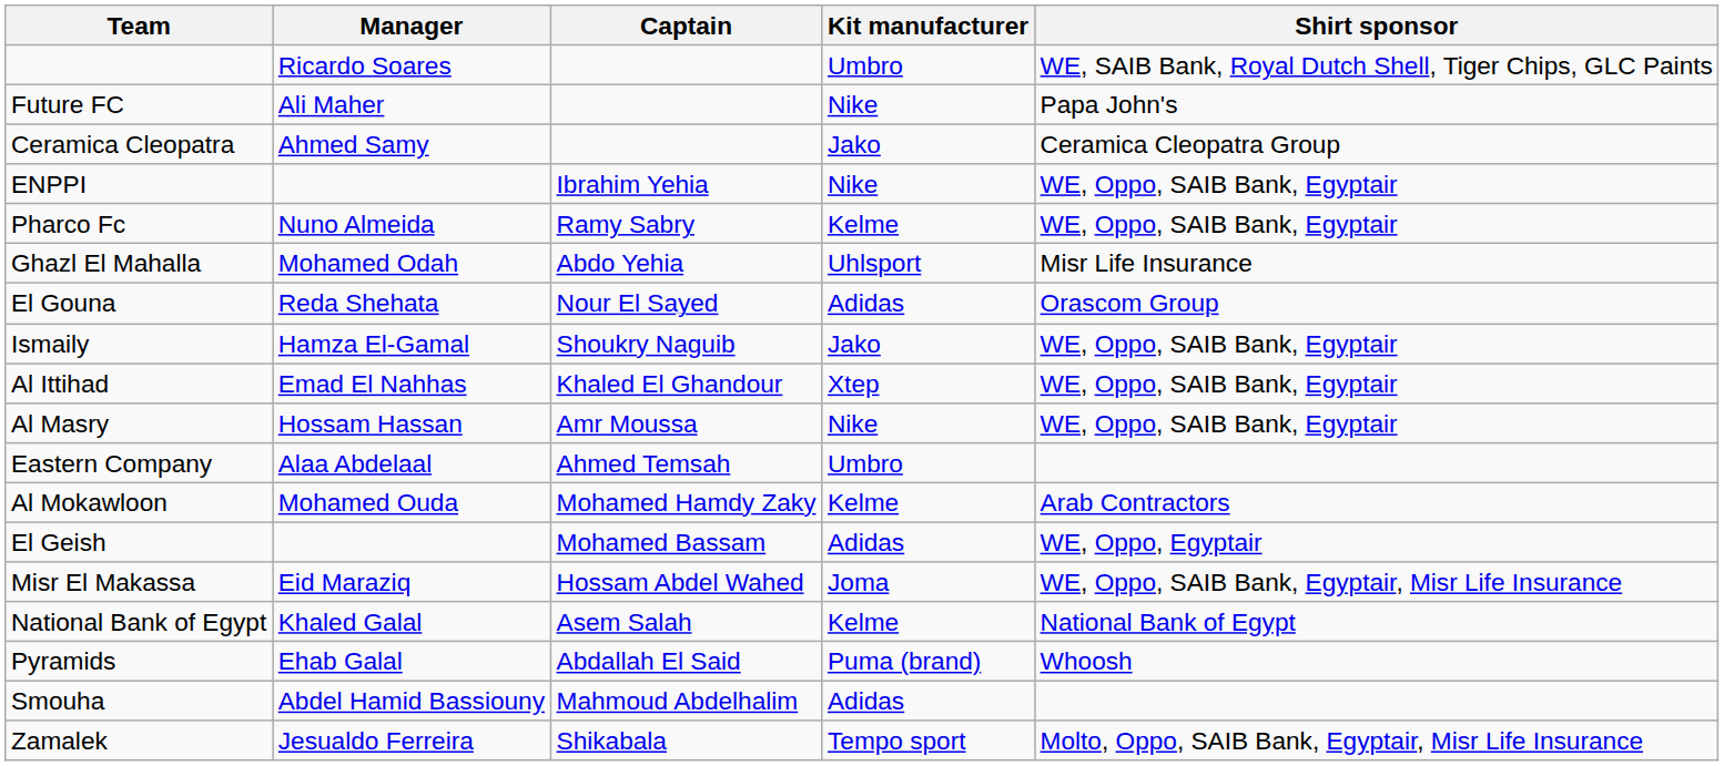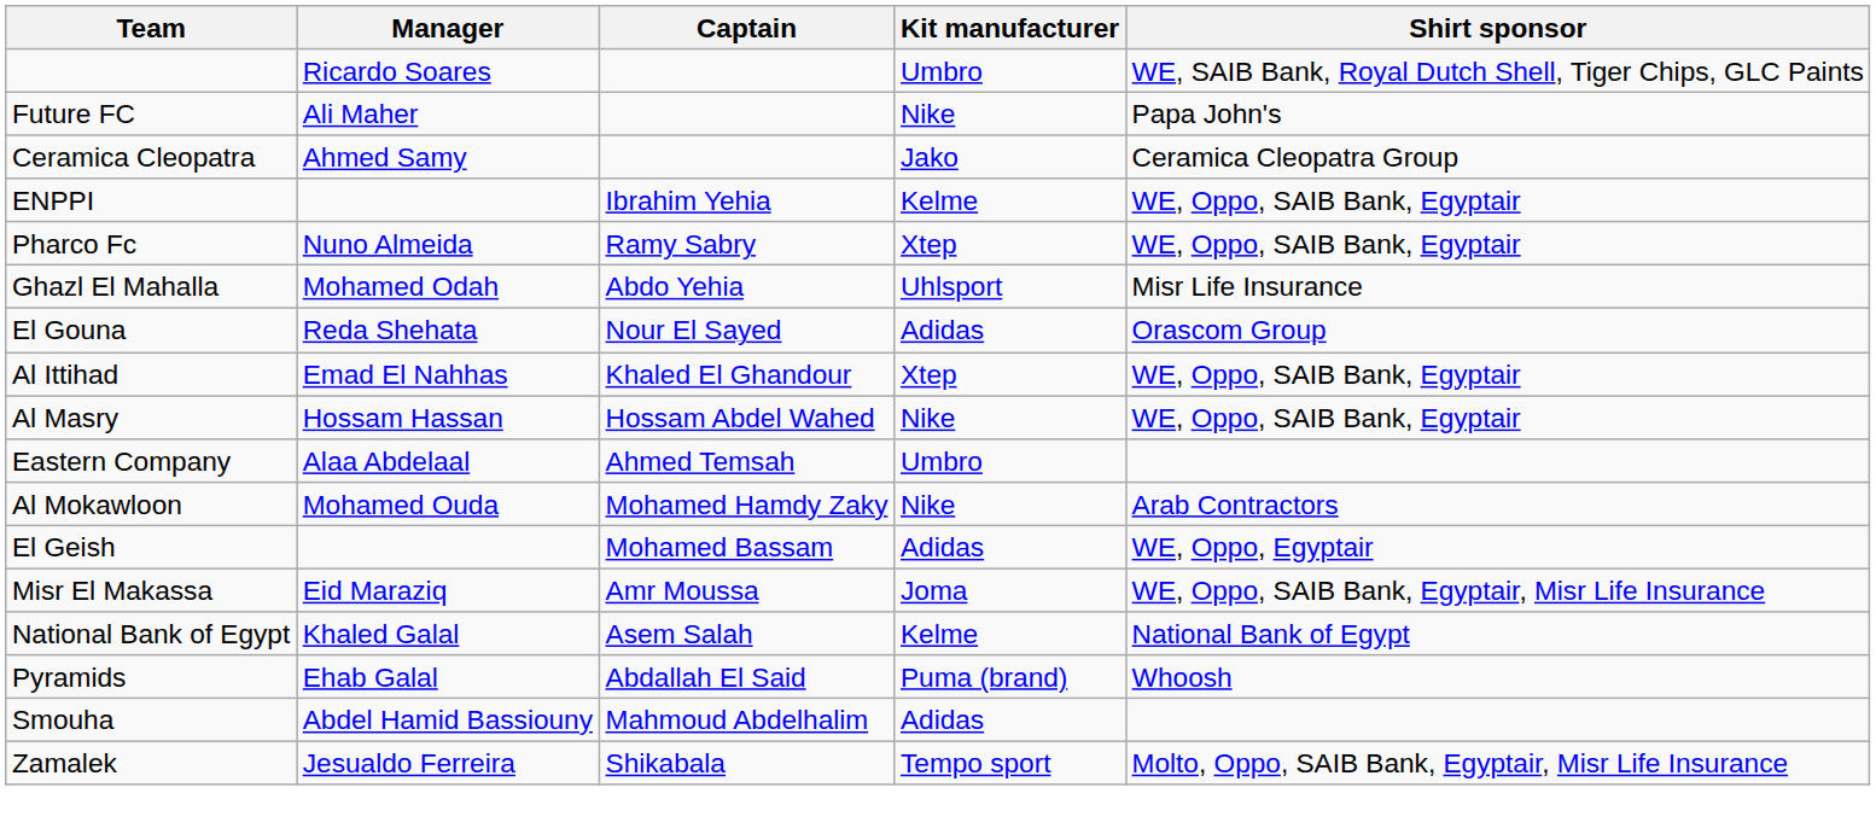 <table class="wikitable sortable" style="text-align:left; font-size:95%">
 <tr>
 <th>Team</th>
 <th>Manager</th>
 <th>Captain</th>
 <th>Kit manufacturer</th>
 <th>Shirt sponsor</th>
 </tr>
 <tr>
 <td></td>
 <td> <a href='#'>Ricardo Soares</a></td>
 <td></td>
 <td> <a href='#'>Umbro</a></td>
 <td><a href='#'>WE</a>, SAIB Bank, <a href='#'>Royal Dutch Shell</a>, Tiger Chips, GLC Paints</td>
 </tr>
 <tr>
 <td>Future FC</td>
 <td> <a href='#'>Ali Maher</a></td>
 <td></td>
 <td> <a href='#'>Nike</a></td>
 <td>Papa John's</td>
 </tr>
 <tr>
 <td>Ceramica Cleopatra</td>
 <td> <a href='#'>Ahmed Samy</a></td>
 <td></td>
 <td> <a href='#'>Jako</a></td>
 <td>Ceramica Cleopatra Group</td>
 </tr>
 <tr>
 <td>ENPPI</td>
 <td></td>
 <td> <a href='#'>Ibrahim Yehia</a></td>
-<td> <a href='#'>Nike</a></td>
+<td> <a href='#'>Kelme</a></td>
 <td><a href='#'>WE</a>, <a href='#'>Oppo</a>, SAIB Bank, <a href='#'>Egyptair</a></td>
 </tr>
 <tr>
 <td>Pharco Fc</td>
 <td> <a href='#'>Nuno Almeida</a></td>
 <td> <a href='#'>Ramy Sabry</a></td>
-<td> <a href='#'>Kelme</a></td>
+<td> <a href='#'>Xtep</a></td>
 <td><a href='#'>WE</a>, <a href='#'>Oppo</a>, SAIB Bank, <a href='#'>Egyptair</a></td>
 </tr>
 <tr>
 <td>Ghazl El Mahalla</td>
 <td> <a href='#'>Mohamed Odah</a></td>
 <td> <a href='#'>Abdo Yehia</a></td>
 <td> <a href='#'>Uhlsport</a></td>
 <td>Misr Life Insurance</td>
 </tr>
 <tr>
 <td>El Gouna</td>
 <td> <a href='#'>Reda Shehata</a></td>
 <td> <a href='#'>Nour El Sayed</a></td>
 <td> <a href='#'>Adidas</a></td>
 <td><a href='#'>Orascom Group</a></td>
 </tr>
 <tr>
-<td>Ismaily</td>
-<td> <a href='#'>Hamza El-Gamal</a></td>
-<td> <a href='#'>Shoukry Naguib</a></td>
-<td> <a href='#'>Jako</a></td>
-<td><a href='#'>WE</a>, <a href='#'>Oppo</a>, SAIB Bank, <a href='#'>Egyptair</a></td>
-</tr>
-<tr>
 <td>Al Ittihad</td>
 <td> <a href='#'>Emad El Nahhas</a></td>
 <td> <a href='#'>Khaled El Ghandour</a></td>
 <td> <a href='#'>Xtep</a></td>
 <td><a href='#'>WE</a>, <a href='#'>Oppo</a>, SAIB Bank, <a href='#'>Egyptair</a></td>
 </tr>
 <tr>
 <td>Al Masry</td>
 <td> <a href='#'>Hossam Hassan</a></td>
-<td> <a href='#'>Amr Moussa</a></td>
+<td> <a href='#'>Hossam Abdel Wahed</a></td>
 <td> <a href='#'>Nike</a></td>
 <td><a href='#'>WE</a>, <a href='#'>Oppo</a>, SAIB Bank, <a href='#'>Egyptair</a></td>
 </tr>
 <tr>
 <td>Eastern Company</td>
 <td> <a href='#'>Alaa Abdelaal</a></td>
 <td> <a href='#'>Ahmed Temsah</a></td>
 <td> <a href='#'>Umbro</a></td>
 <td></td>
 </tr>
 <tr>
 <td>Al Mokawloon</td>
 <td> <a href='#'>Mohamed Ouda</a></td>
 <td> <a href='#'>Mohamed Hamdy Zaky</a></td>
-<td> <a href='#'>Kelme</a></td>
+<td> <a href='#'>Nike</a></td>
 <td><a href='#'>Arab Contractors</a></td>
 </tr>
 <tr>
 <td>El Geish</td>
 <td> <a href='#'></a></td>
 <td> <a href='#'>Mohamed Bassam</a></td>
 <td> <a href='#'>Adidas</a></td>
 <td><a href='#'>WE</a>, <a href='#'>Oppo</a>, <a href='#'>Egyptair</a></td>
 </tr>
 <tr>
 <td>Misr El Makassa</td>
 <td> <a href='#'>Eid Maraziq</a></td>
-<td> <a href='#'>Hossam Abdel Wahed</a></td>
+<td> <a href='#'>Amr Moussa</a></td>
 <td> <a href='#'>Joma</a></td>
 <td><a href='#'>WE</a>, <a href='#'>Oppo</a>, SAIB Bank, <a href='#'>Egyptair</a>, <a href='#'>Misr Life Insurance</a></td>
 </tr>
 <tr>
 <td>National Bank of Egypt</td>
 <td> <a href='#'>Khaled Galal</a></td>
 <td> <a href='#'>Asem Salah</a></td>
 <td> <a href='#'>Kelme</a></td>
 <td><a href='#'>National Bank of Egypt</a></td>
 </tr>
 <tr>
 <td>Pyramids</td>
 <td> <a href='#'>Ehab Galal</a></td>
 <td> <a href='#'>Abdallah El Said</a></td>
 <td> <a href='#'>Puma (brand)</a></td>
 <td><a href='#'>Whoosh</a></td>
 </tr>
 <tr>
 <td>Smouha</td>
 <td> <a href='#'>Abdel Hamid Bassiouny</a></td>
 <td> <a href='#'>Mahmoud Abdelhalim</a></td>
 <td> <a href='#'>Adidas</a></td>
 <td></td>
 </tr>
 <tr>
 <td>Zamalek</td>
 <td> <a href='#'>Jesualdo Ferreira</a></td>
 <td> <a href='#'>Shikabala</a></td>
 <td> <a href='#'>Tempo sport</a></td>
 <td><a href='#'>Molto</a>, <a href='#'>Oppo</a>, SAIB Bank, <a href='#'>Egyptair</a>, <a href='#'>Misr Life Insurance</a></td>
 </tr>
 </table>
